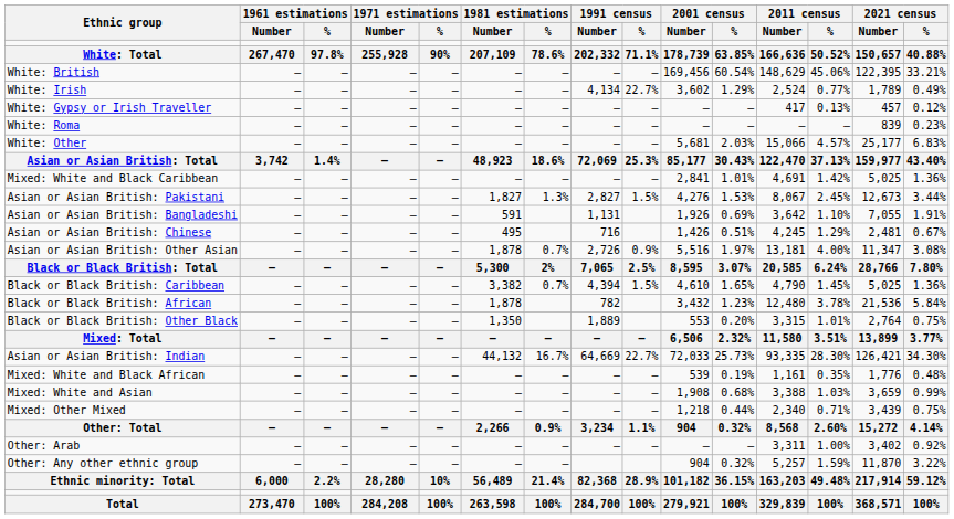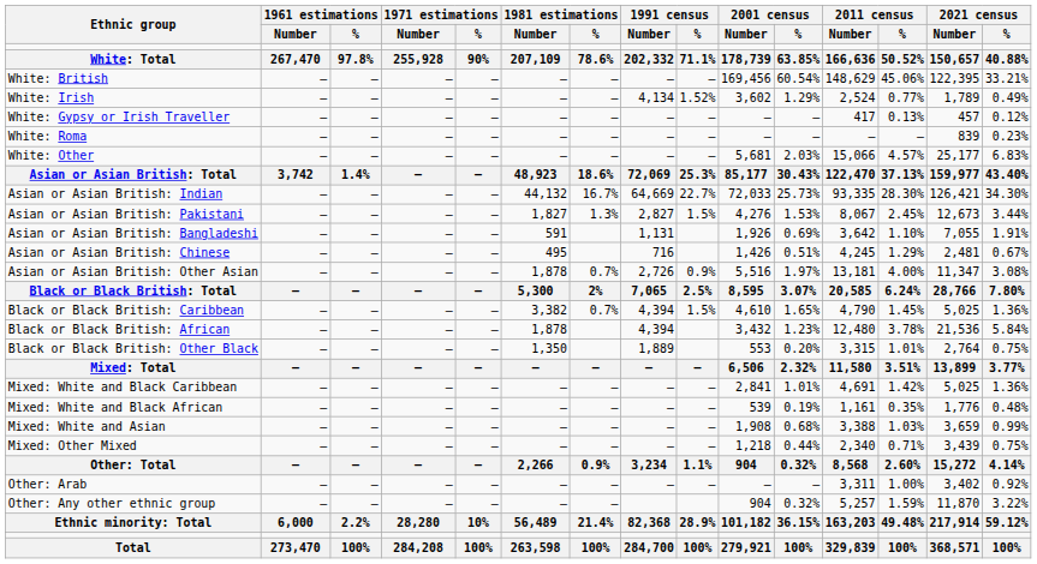 <table class="wikitable sortable" style="text-align:right">
 <tr>
 <th rowspan="2">Ethnic group</th>
 <th colspan="2">1961 estimations</th>
 <th colspan="2">1971 estimations</th>
 <th colspan="2">1981 estimations</th>
 <th colspan="2">1991 census</th>
 <th colspan="2">2001 census</th>
 <th colspan="2">2011 census</th>
 <th colspan="2">2021 census</th>
 </tr>
 <tr>
 <th>Number</th>
 <th>%</th>
 <th>Number</th>
 <th>%</th>
 <th>Number</th>
 <th>%</th>
 <th>Number</th>
 <th>%</th>
 <th>Number</th>
 <th>%</th>
 <th>Number</th>
 <th>%</th>
 <th>Number</th>
 <th>%</th>
 </tr>
 <tr>
 <td></td>
 <td></td>
 <td></td>
 <td></td>
 <td></td>
 <td></td>
 <td></td>
 <td></td>
 <td></td>
 <td></td>
 <td></td>
 <td></td>
 <td></td>
 <td></td>
 <td></td>
 </tr>
 <tr>
 <th><a href='#'>White</a>: Total</th>
 <th>267,470</th>
 <th>97.8%</th>
 <th>255,928</th>
 <th>90%</th>
 <th>207,109</th>
 <th>78.6%</th>
 <th>202,332</th>
 <th>71.1%</th>
 <th>178,739</th>
 <th>63.85%</th>
 <th>166,636</th>
 <th>50.52%</th>
 <th>150,657</th>
 <th>40.88%</th>
 </tr>
 <tr>
 <td style="text-align:left">White: <a href='#'>British</a></td>
 <td>–</td>
 <td>–</td>
 <td>–</td>
 <td>–</td>
 <td>–</td>
 <td>–</td>
 <td>–</td>
 <td>–</td>
 <td>169,456</td>
 <td>60.54%</td>
 <td>148,629</td>
 <td>45.06%</td>
 <td>122,395</td>
 <td>33.21%</td>
 </tr>
 <tr>
 <td style="text-align:left">White: <a href='#'>Irish</a></td>
 <td>–</td>
 <td>–</td>
 <td>–</td>
 <td>–</td>
 <td>–</td>
 <td>–</td>
 <td>4,134</td>
-<td>22.7%</td>
+<td>1.52%</td>
 <td>3,602</td>
 <td>1.29%</td>
 <td>2,524</td>
 <td>0.77%</td>
 <td>1,789</td>
 <td>0.49%</td>
 </tr>
 <tr>
 <td style="text-align:left">White: <a href='#'>Gypsy or Irish Traveller</a></td>
 <td>–</td>
 <td>–</td>
 <td>–</td>
 <td>–</td>
 <td>–</td>
 <td>–</td>
 <td>–</td>
 <td>–</td>
 <td>–</td>
 <td>–</td>
 <td>417</td>
 <td>0.13%</td>
 <td>457</td>
 <td>0.12%</td>
 </tr>
 <tr>
 <td style="text-align:left">White: <a href='#'>Roma</a></td>
 <td>–</td>
 <td>–</td>
 <td>–</td>
 <td>–</td>
 <td>–</td>
 <td>–</td>
 <td>–</td>
 <td>–</td>
 <td>–</td>
 <td>–</td>
 <td>–</td>
 <td>–</td>
 <td>839</td>
 <td>0.23%</td>
 </tr>
 <tr>
 <td style="text-align:left">White: <a href='#'>Other</a></td>
 <td>–</td>
 <td>–</td>
 <td>–</td>
 <td>–</td>
 <td>–</td>
 <td>–</td>
 <td>–</td>
 <td>–</td>
 <td>5,681</td>
 <td>2.03%</td>
 <td>15,066</td>
 <td>4.57%</td>
 <td>25,177</td>
 <td>6.83%</td>
 </tr>
 <tr>
 <th><a href='#'>Asian or Asian British</a>: Total</th>
 <th>3,742</th>
 <th>1.4%</th>
 <th>–</th>
 <th>–</th>
 <th>48,923</th>
 <th>18.6%</th>
 <th>72,069</th>
 <th>25.3%</th>
 <th>85,177</th>
 <th>30.43%</th>
 <th>122,470</th>
 <th>37.13%</th>
 <th>159,977</th>
 <th>43.40%</th>
 </tr>
 <tr>
-<td style="text-align:left">Mixed: White and Black Caribbean</td>
+<td style="text-align:left">Asian or Asian British: <a href='#'>Indian</a></td>
 <td>–</td>
 <td>–</td>
 <td>–</td>
 <td>–</td>
-<td>–</td>
-<td>–</td>
-<td>–</td>
-<td>–</td>
-<td>2,841</td>
-<td>1.01%</td>
-<td>4,691</td>
-<td>1.42%</td>
-<td>5,025</td>
-<td>1.36%</td>
+<td>44,132</td>
+<td>16.7%</td>
+<td>64,669</td>
+<td>22.7%</td>
+<td>72,033</td>
+<td>25.73%</td>
+<td>93,335</td>
+<td>28.30%</td>
+<td>126,421</td>
+<td>34.30%</td>
 </tr>
 <tr>
 <td style="text-align:left">Asian or Asian British: <a href='#'>Pakistani</a></td>
 <td>–</td>
 <td>–</td>
 <td>–</td>
 <td>–</td>
 <td>1,827</td>
 <td>1.3%</td>
 <td>2,827</td>
 <td>1.5%</td>
 <td>4,276</td>
 <td>1.53%</td>
 <td>8,067</td>
 <td>2.45%</td>
 <td>12,673</td>
 <td>3.44%</td>
 </tr>
 <tr>
 <td style="text-align:left">Asian or Asian British: <a href='#'>Bangladeshi</a></td>
 <td>–</td>
 <td>–</td>
 <td>–</td>
 <td>–</td>
 <td>591</td>
 <td></td>
 <td>1,131</td>
 <td></td>
 <td>1,926</td>
 <td>0.69%</td>
 <td>3,642</td>
 <td>1.10%</td>
 <td>7,055</td>
 <td>1.91%</td>
 </tr>
 <tr>
 <td style="text-align:left">Asian or Asian British: <a href='#'>Chinese</a></td>
 <td>–</td>
 <td>–</td>
 <td>–</td>
 <td>–</td>
 <td>495</td>
 <td></td>
 <td>716</td>
 <td></td>
 <td>1,426</td>
 <td>0.51%</td>
 <td>4,245</td>
 <td>1.29%</td>
 <td>2,481</td>
 <td>0.67%</td>
 </tr>
 <tr>
 <td style="text-align:left">Asian or Asian British: Other Asian</td>
 <td>–</td>
 <td>–</td>
 <td>–</td>
 <td>–</td>
 <td>1,878</td>
 <td>0.7%</td>
 <td>2,726</td>
 <td>0.9%</td>
 <td>5,516</td>
 <td>1.97%</td>
 <td>13,181</td>
 <td>4.00%</td>
 <td>11,347</td>
 <td>3.08%</td>
 </tr>
 <tr>
 <th><a href='#'>Black or Black British</a>: Total</th>
 <th>–</th>
 <th>–</th>
 <th>–</th>
 <th>–</th>
 <th>5,300</th>
 <th>2%</th>
 <th>7,065</th>
 <th>2.5%</th>
 <th>8,595</th>
 <th>3.07%</th>
 <th>20,585</th>
 <th>6.24%</th>
 <th>28,766</th>
 <th>7.80%</th>
 </tr>
 <tr>
 <td style="text-align:left">Black or Black British: <a href='#'>Caribbean</a></td>
 <td>–</td>
 <td>–</td>
 <td>–</td>
 <td>–</td>
 <td>3,382</td>
 <td>0.7%</td>
 <td>4,394</td>
 <td>1.5%</td>
 <td>4,610</td>
 <td>1.65%</td>
 <td>4,790</td>
 <td>1.45%</td>
 <td>5,025</td>
 <td>1.36%</td>
 </tr>
 <tr>
 <td style="text-align:left">Black or Black British: <a href='#'>African</a></td>
 <td>–</td>
 <td>–</td>
 <td>–</td>
 <td>–</td>
 <td>1,878</td>
 <td></td>
-<td>782</td>
+<td>4,394</td>
 <td></td>
 <td>3,432</td>
 <td>1.23%</td>
 <td>12,480</td>
 <td>3.78%</td>
 <td>21,536</td>
 <td>5.84%</td>
 </tr>
 <tr>
 <td style="text-align:left">Black or Black British: <a href='#'>Other Black</a></td>
 <td>–</td>
 <td>–</td>
 <td>–</td>
 <td>–</td>
 <td>1,350</td>
 <td></td>
 <td>1,889</td>
 <td></td>
 <td>553</td>
 <td>0.20%</td>
 <td>3,315</td>
 <td>1.01%</td>
 <td>2,764</td>
 <td>0.75%</td>
 </tr>
 <tr>
 <th><a href='#'>Mixed</a>: Total</th>
 <th>–</th>
 <th>–</th>
 <th>–</th>
 <th>–</th>
 <th>–</th>
 <th>–</th>
 <th>–</th>
 <th>–</th>
 <th>6,506</th>
 <th>2.32%</th>
 <th>11,580</th>
 <th>3.51%</th>
 <th>13,899</th>
 <th>3.77%</th>
 </tr>
 <tr>
-<td style="text-align:left">Asian or Asian British: <a href='#'>Indian</a></td>
+<td style="text-align:left">Mixed: White and Black Caribbean</td>
 <td>–</td>
 <td>–</td>
 <td>–</td>
 <td>–</td>
-<td>44,132</td>
-<td>16.7%</td>
-<td>64,669</td>
-<td>22.7%</td>
-<td>72,033</td>
-<td>25.73%</td>
-<td>93,335</td>
-<td>28.30%</td>
-<td>126,421</td>
-<td>34.30%</td>
+<td>–</td>
+<td>–</td>
+<td>–</td>
+<td>–</td>
+<td>2,841</td>
+<td>1.01%</td>
+<td>4,691</td>
+<td>1.42%</td>
+<td>5,025</td>
+<td>1.36%</td>
 </tr>
 <tr>
 <td style="text-align:left">Mixed: White and Black African</td>
 <td>–</td>
 <td>–</td>
 <td>–</td>
 <td>–</td>
 <td>–</td>
 <td>–</td>
 <td>–</td>
 <td>–</td>
 <td>539</td>
 <td>0.19%</td>
 <td>1,161</td>
 <td>0.35%</td>
 <td>1,776</td>
 <td>0.48%</td>
 </tr>
 <tr>
 <td style="text-align:left">Mixed: White and Asian</td>
 <td>–</td>
 <td>–</td>
 <td>–</td>
 <td>–</td>
 <td>–</td>
 <td>–</td>
 <td>–</td>
 <td>–</td>
 <td>1,908</td>
 <td>0.68%</td>
 <td>3,388</td>
 <td>1.03%</td>
 <td>3,659</td>
 <td>0.99%</td>
 </tr>
 <tr>
 <td style="text-align:left">Mixed: Other Mixed</td>
 <td>–</td>
 <td>–</td>
 <td>–</td>
 <td>–</td>
 <td>–</td>
 <td>–</td>
 <td>–</td>
 <td>–</td>
 <td>1,218</td>
 <td>0.44%</td>
 <td>2,340</td>
 <td>0.71%</td>
 <td>3,439</td>
 <td>0.75%</td>
 </tr>
 <tr>
 <th>Other: Total</th>
 <th>–</th>
 <th>–</th>
 <th>–</th>
 <th>–</th>
 <th>2,266</th>
 <th>0.9%</th>
 <th>3,234</th>
 <th>1.1%</th>
 <th>904</th>
 <th>0.32%</th>
 <th>8,568</th>
 <th>2.60%</th>
 <th>15,272</th>
 <th>4.14%</th>
 </tr>
 <tr>
 <td style="text-align:left">Other: Arab</td>
 <td>–</td>
 <td>–</td>
 <td>–</td>
 <td>–</td>
 <td>–</td>
 <td>–</td>
 <td>–</td>
 <td>–</td>
 <td>–</td>
 <td>–</td>
 <td>3,311</td>
 <td>1.00%</td>
 <td>3,402</td>
 <td>0.92%</td>
 </tr>
 <tr>
 <td style="text-align:left">Other: Any other ethnic group</td>
 <td>–</td>
 <td>–</td>
 <td>–</td>
 <td>–</td>
 <td>–</td>
 <td>–</td>
 <td></td>
 <td></td>
 <td>904</td>
 <td>0.32%</td>
 <td>5,257</td>
 <td>1.59%</td>
 <td>11,870</td>
 <td>3.22%</td>
 </tr>
 <tr>
 <th>Ethnic minority: Total</th>
 <th>6,000</th>
 <th>2.2%</th>
 <th>28,280</th>
 <th>10%</th>
 <th>56,489</th>
 <th>21.4%</th>
 <th>82,368</th>
 <th>28.9%</th>
 <th>101,182</th>
 <th>36.15%</th>
 <th>163,203</th>
 <th>49.48%</th>
 <th>217,914</th>
 <th>59.12%</th>
 </tr>
 <tr>
 <td></td>
 <td></td>
 <td></td>
 <td></td>
 <td></td>
 <td></td>
 <td></td>
 <td></td>
 <td></td>
 <td></td>
 <td></td>
 <td></td>
 <td></td>
 <td></td>
 <td></td>
 </tr>
 <tr>
 <th>Total</th>
 <th>273,470</th>
 <th>100%</th>
 <th>284,208</th>
 <th>100%</th>
 <th>263,598</th>
 <th>100%</th>
 <th>284,700</th>
 <th>100%</th>
 <th>279,921</th>
 <th>100%</th>
 <th>329,839</th>
 <th>100%</th>
 <th>368,571</th>
 <th>100%</th>
 </tr>
 </table>
